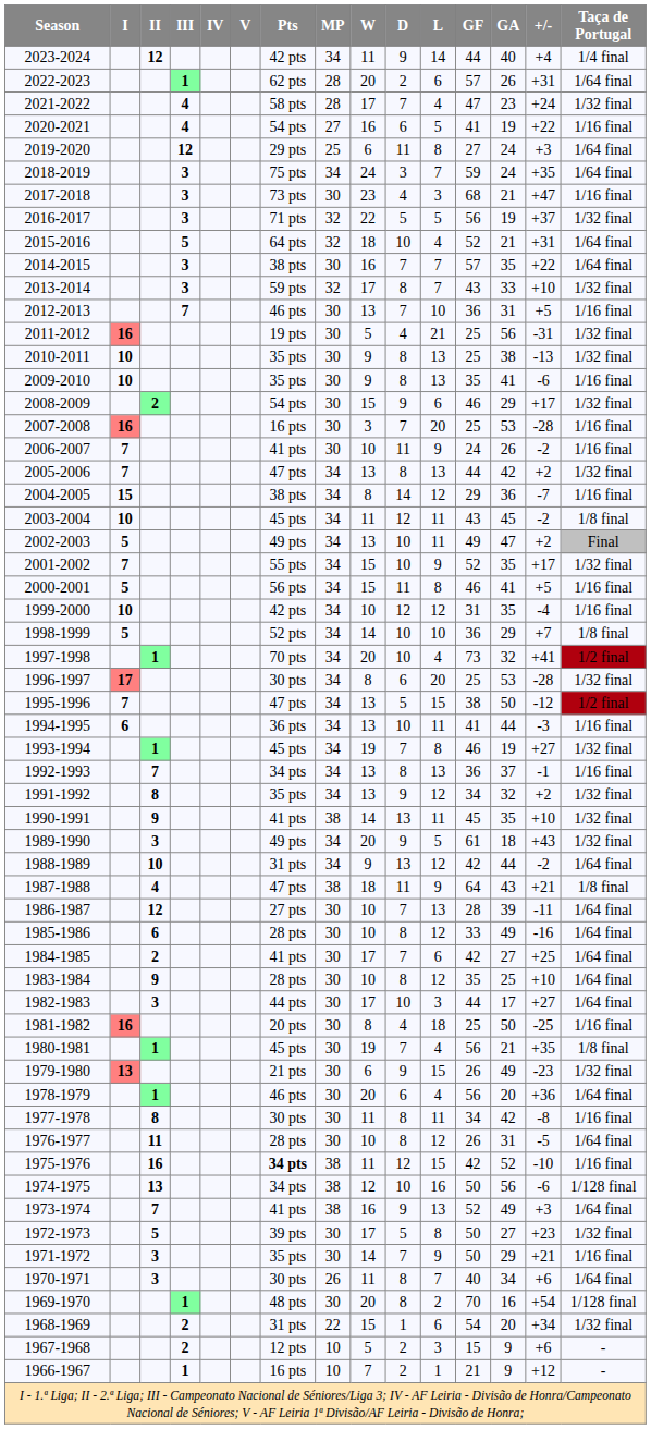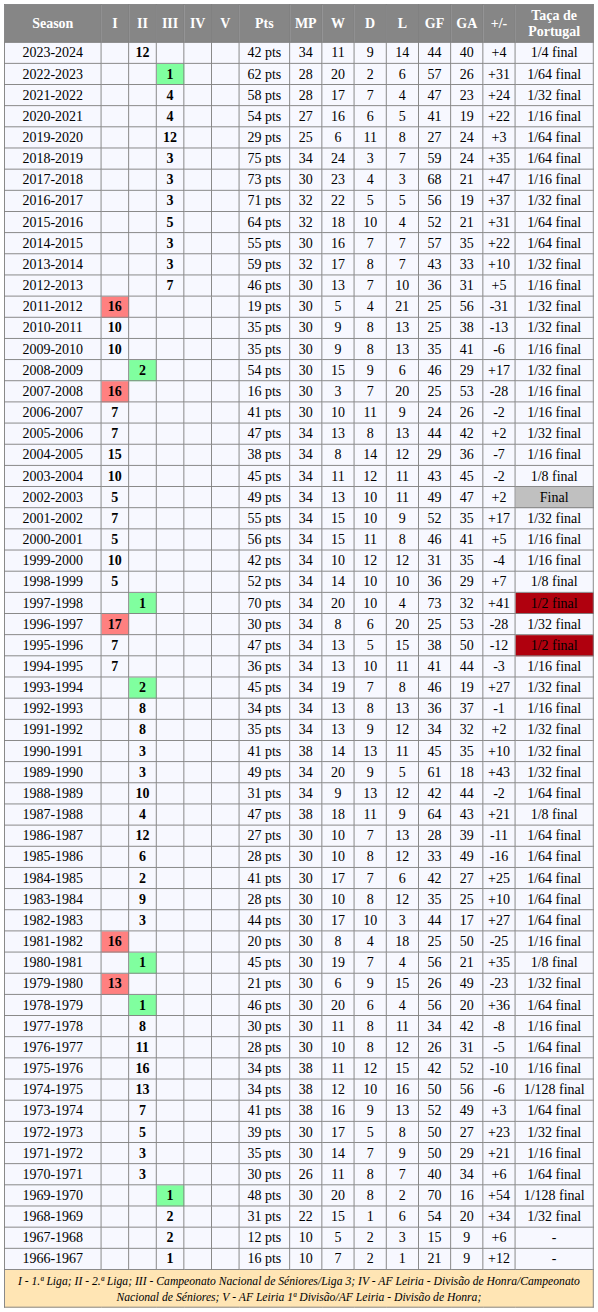 <table bgcolor="#f7f8ff" cellpadding="2" cellspacing="2" border="1" style="font-size: 95%; border: gray solid 1px; border-collapse: collapse; text-align:center">
 <tr bgcolor="#868686" style="color: #ffffff">
 <td width="100" align="center"><strong>Season</strong></td>
 <td width="25" align="center"><strong>I</strong></td>
 <td width="25" align="center"><strong>II</strong></td>
 <td width="25" align="center"><strong>III</strong></td>
 <td width="25" align="center"><strong>IV</strong></td>
 <td width="25" align="center"><strong>V</strong></td>
 <td width="50" align="center"><strong>Pts</strong></td>
 <td width="30" align="center"><strong>MP</strong></td>
 <td width="30" align="center"><strong>W</strong></td>
 <td width="30" align="center"><strong>D</strong></td>
 <td width="30" align="center"><strong>L</strong></td>
 <td width="30" align="center"><strong>GF</strong></td>
 <td width="30" align="center"><strong>GA</strong></td>
 <td width="30" align="center"><strong>+/-</strong></td>
 <td width="80" align="center"><strong>Taça de Portugal</strong></td>
 </tr>
 <tr>
 <td>2023-2024</td>
 <td></td>
 <td><strong>12</strong></td>
 <td></td>
 <td></td>
 <td></td>
 <td>42 pts</td>
 <td>34</td>
 <td>11</td>
 <td>9</td>
 <td>14</td>
 <td>44</td>
 <td>40</td>
 <td>+4</td>
 <td>1/4 final</td>
 </tr>
 <tr>
 <td>2022-2023</td>
 <td></td>
 <td></td>
 <td bgcolor="#80FF9F"><strong>1</strong></td>
 <td></td>
 <td></td>
 <td>62 pts</td>
 <td>28</td>
 <td>20</td>
 <td>2</td>
 <td>6</td>
 <td>57</td>
 <td>26</td>
 <td>+31</td>
 <td>1/64 final</td>
 </tr>
 <tr>
 <td>2021-2022</td>
 <td></td>
 <td></td>
 <td><strong>4</strong></td>
 <td></td>
 <td></td>
 <td>58 pts</td>
 <td>28</td>
 <td>17</td>
 <td>7</td>
 <td>4</td>
 <td>47</td>
 <td>23</td>
 <td>+24</td>
 <td>1/32 final</td>
 </tr>
 <tr>
 <td>2020-2021</td>
 <td></td>
 <td></td>
 <td><strong>4</strong></td>
 <td></td>
 <td></td>
 <td>54 pts</td>
 <td>27</td>
 <td>16</td>
 <td>6</td>
 <td>5</td>
 <td>41</td>
 <td>19</td>
 <td>+22</td>
 <td>1/16 final</td>
 </tr>
 <tr>
 <td>2019-2020</td>
 <td></td>
 <td></td>
 <td><strong>12</strong></td>
 <td></td>
 <td></td>
 <td>29 pts</td>
 <td>25</td>
 <td>6</td>
 <td>11</td>
 <td>8</td>
 <td>27</td>
 <td>24</td>
 <td>+3</td>
 <td>1/64 final</td>
 </tr>
 <tr>
 <td>2018-2019</td>
 <td></td>
 <td></td>
 <td><strong>3</strong></td>
 <td></td>
 <td></td>
 <td>75 pts</td>
 <td>34</td>
 <td>24</td>
 <td>3</td>
 <td>7</td>
 <td>59</td>
 <td>24</td>
 <td>+35</td>
 <td>1/64 final</td>
 </tr>
 <tr>
 <td>2017-2018</td>
 <td></td>
 <td></td>
 <td><strong>3</strong></td>
 <td></td>
 <td></td>
 <td>73 pts</td>
 <td>30</td>
 <td>23</td>
 <td>4</td>
 <td>3</td>
 <td>68</td>
 <td>21</td>
 <td>+47</td>
 <td>1/16 final</td>
 </tr>
 <tr>
 <td>2016-2017</td>
 <td></td>
 <td></td>
 <td><strong>3</strong></td>
 <td></td>
 <td></td>
 <td>71 pts</td>
 <td>32</td>
 <td>22</td>
 <td>5</td>
 <td>5</td>
 <td>56</td>
 <td>19</td>
 <td>+37</td>
 <td>1/32 final</td>
 </tr>
 <tr>
 <td>2015-2016</td>
 <td></td>
 <td></td>
 <td><strong>5</strong></td>
 <td></td>
 <td></td>
 <td>64 pts</td>
 <td>32</td>
 <td>18</td>
 <td>10</td>
 <td>4</td>
 <td>52</td>
 <td>21</td>
 <td>+31</td>
 <td>1/64 final</td>
 </tr>
 <tr>
 <td>2014-2015</td>
 <td></td>
 <td></td>
 <td><strong>3</strong></td>
 <td></td>
 <td></td>
-<td>38 pts</td>
+<td>55 pts</td>
 <td>30</td>
 <td>16</td>
 <td>7</td>
 <td>7</td>
 <td>57</td>
 <td>35</td>
 <td>+22</td>
 <td>1/64 final</td>
 </tr>
 <tr align="center">
 <td>2013-2014</td>
 <td></td>
 <td></td>
 <td><strong>3</strong></td>
 <td></td>
 <td></td>
 <td>59 pts</td>
 <td>32</td>
 <td>17</td>
 <td>8</td>
 <td>7</td>
 <td>43</td>
 <td>33</td>
 <td>+10</td>
 <td>1/32 final</td>
 </tr>
 <tr align=center>
 <td>2012-2013</td>
 <td></td>
 <td></td>
 <td><strong>7</strong></td>
 <td></td>
 <td></td>
 <td>46 pts</td>
 <td>30</td>
 <td>13</td>
 <td>7</td>
 <td>10</td>
 <td>36</td>
 <td>31</td>
 <td>+5</td>
 <td>1/16 final</td>
 </tr>
 <tr align=center>
 <td>2011-2012</td>
 <td bgcolor="#FF8080"><strong>16</strong></td>
 <td></td>
 <td></td>
 <td></td>
 <td></td>
 <td>19 pts</td>
 <td>30</td>
 <td>5</td>
 <td>4</td>
 <td>21</td>
 <td>25</td>
 <td>56</td>
 <td>-31</td>
 <td>1/32 final</td>
 </tr>
 <tr align=center>
 <td>2010-2011</td>
 <td><strong>10</strong></td>
 <td></td>
 <td></td>
 <td></td>
 <td></td>
 <td>35 pts</td>
 <td>30</td>
 <td>9</td>
 <td>8</td>
 <td>13</td>
 <td>25</td>
 <td>38</td>
 <td>-13</td>
 <td>1/32 final</td>
 </tr>
 <tr align=center>
 <td>2009-2010</td>
 <td><strong>10</strong></td>
 <td></td>
 <td></td>
 <td></td>
 <td></td>
 <td>35 pts</td>
 <td>30</td>
 <td>9</td>
 <td>8</td>
 <td>13</td>
 <td>35</td>
 <td>41</td>
 <td>-6</td>
 <td>1/16 final</td>
 </tr>
 <tr align=center>
 <td>2008-2009</td>
 <td></td>
 <td bgcolor="#80FF9F"><strong>2</strong></td>
 <td></td>
 <td></td>
 <td></td>
 <td>54 pts</td>
 <td>30</td>
 <td>15</td>
 <td>9</td>
 <td>6</td>
 <td>46</td>
 <td>29</td>
 <td>+17</td>
 <td>1/32 final</td>
 </tr>
 <tr align=center>
 <td>2007-2008</td>
 <td bgcolor="#FF8080"><strong>16</strong></td>
 <td></td>
 <td></td>
 <td></td>
 <td></td>
 <td>16 pts</td>
 <td>30</td>
 <td>3</td>
 <td>7</td>
 <td>20</td>
 <td>25</td>
 <td>53</td>
 <td>-28</td>
 <td>1/16 final</td>
 </tr>
 <tr align=center>
 <td>2006-2007</td>
 <td><strong>7</strong></td>
 <td></td>
 <td></td>
 <td></td>
 <td></td>
 <td>41 pts</td>
 <td>30</td>
 <td>10</td>
 <td>11</td>
 <td>9</td>
 <td>24</td>
 <td>26</td>
 <td>-2</td>
 <td>1/16 final</td>
 </tr>
 <tr align=center>
 <td>2005-2006</td>
 <td><strong>7</strong></td>
 <td></td>
 <td></td>
 <td></td>
 <td></td>
 <td>47 pts</td>
 <td>34</td>
 <td>13</td>
 <td>8</td>
 <td>13</td>
 <td>44</td>
 <td>42</td>
 <td>+2</td>
 <td>1/32 final</td>
 </tr>
 <tr align=center>
 <td>2004-2005</td>
 <td><strong>15</strong></td>
 <td></td>
 <td></td>
 <td></td>
 <td></td>
 <td>38 pts</td>
 <td>34</td>
 <td>8</td>
 <td>14</td>
 <td>12</td>
 <td>29</td>
 <td>36</td>
 <td>-7</td>
 <td>1/16 final</td>
 </tr>
 <tr align=center>
 <td>2003-2004</td>
 <td><strong>10</strong></td>
 <td></td>
 <td></td>
 <td></td>
 <td></td>
 <td>45 pts</td>
 <td>34</td>
 <td>11</td>
 <td>12</td>
 <td>11</td>
 <td>43</td>
 <td>45</td>
 <td>-2</td>
 <td>1/8 final</td>
 </tr>
 <tr align=center>
 <td>2002-2003</td>
 <td><strong>5</strong></td>
 <td></td>
 <td></td>
 <td></td>
 <td></td>
 <td>49 pts</td>
 <td>34</td>
 <td>13</td>
 <td>10</td>
 <td>11</td>
 <td>49</td>
 <td>47</td>
 <td>+2</td>
 <td bgcolor=silver>Final</td>
 </tr>
 <tr align=center>
 <td>2001-2002</td>
 <td><strong>7</strong></td>
 <td></td>
 <td></td>
 <td></td>
 <td></td>
 <td>55 pts</td>
 <td>34</td>
 <td>15</td>
 <td>10</td>
 <td>9</td>
 <td>52</td>
 <td>35</td>
 <td>+17</td>
 <td>1/32 final</td>
 </tr>
 <tr align=center>
 <td>2000-2001</td>
 <td><strong>5</strong></td>
 <td></td>
 <td></td>
 <td></td>
 <td></td>
 <td>56 pts</td>
 <td>34</td>
 <td>15</td>
 <td>11</td>
 <td>8</td>
 <td>46</td>
 <td>41</td>
 <td>+5</td>
 <td>1/16 final</td>
 </tr>
 <tr align=center>
 <td>1999-2000</td>
 <td><strong>10</strong></td>
 <td></td>
 <td></td>
 <td></td>
 <td></td>
 <td>42 pts</td>
 <td>34</td>
 <td>10</td>
 <td>12</td>
 <td>12</td>
 <td>31</td>
 <td>35</td>
 <td>-4</td>
 <td>1/16 final</td>
 </tr>
 <tr align=center>
 <td>1998-1999</td>
 <td><strong>5</strong></td>
 <td></td>
 <td></td>
 <td></td>
 <td></td>
 <td>52 pts</td>
 <td>34</td>
 <td>14</td>
 <td>10</td>
 <td>10</td>
 <td>36</td>
 <td>29</td>
 <td>+7</td>
 <td>1/8 final</td>
 </tr>
 <tr align=center>
 <td>1997-1998</td>
 <td></td>
 <td bgcolor="#80FF9F"><strong>1</strong></td>
 <td></td>
 <td></td>
 <td></td>
 <td>70 pts</td>
 <td>34</td>
 <td>20</td>
 <td>10</td>
 <td>4</td>
 <td>73</td>
 <td>32</td>
 <td>+41</td>
 <td bgcolor=bronze>1/2 final</td>
 </tr>
 <tr align=center>
 <td>1996-1997</td>
 <td bgcolor="#FF8080"><strong>17</strong></td>
 <td></td>
 <td></td>
 <td></td>
 <td></td>
 <td>30 pts</td>
 <td>34</td>
 <td>8</td>
 <td>6</td>
 <td>20</td>
 <td>25</td>
 <td>53</td>
 <td>-28</td>
 <td>1/32 final</td>
 </tr>
 <tr align=center>
 <td>1995-1996</td>
 <td><strong>7</strong></td>
 <td></td>
 <td></td>
 <td></td>
 <td></td>
 <td>47 pts</td>
 <td>34</td>
 <td>13</td>
 <td>5</td>
 <td>15</td>
 <td>38</td>
 <td>50</td>
 <td>-12</td>
 <td bgcolor=bronze>1/2 final</td>
 </tr>
 <tr align=center>
 <td>1994-1995</td>
-<td><strong>6</strong></td>
+<td><strong>7</strong></td>
 <td></td>
 <td></td>
 <td></td>
 <td></td>
 <td>36 pts</td>
 <td>34</td>
 <td>13</td>
 <td>10</td>
 <td>11</td>
 <td>41</td>
 <td>44</td>
 <td>-3</td>
 <td>1/16 final</td>
 </tr>
 <tr align=center>
 <td>1993-1994</td>
 <td></td>
-<td bgcolor="#80FF9F"><strong>1</strong></td>
+<td bgcolor="#80FF9F"><strong>2</strong></td>
 <td></td>
 <td></td>
 <td></td>
 <td>45 pts</td>
 <td>34</td>
 <td>19</td>
 <td>7</td>
 <td>8</td>
 <td>46</td>
 <td>19</td>
 <td>+27</td>
 <td>1/32 final</td>
 </tr>
 <tr align=center>
 <td>1992-1993</td>
 <td></td>
-<td><strong>7</strong></td>
+<td><strong>8</strong></td>
 <td></td>
 <td></td>
 <td></td>
 <td>34 pts</td>
 <td>34</td>
 <td>13</td>
 <td>8</td>
 <td>13</td>
 <td>36</td>
 <td>37</td>
 <td>-1</td>
 <td>1/16 final</td>
 </tr>
 <tr align=center>
 <td>1991-1992</td>
 <td></td>
 <td><strong>8</strong></td>
 <td></td>
 <td></td>
 <td></td>
 <td>35 pts</td>
 <td>34</td>
 <td>13</td>
 <td>9</td>
 <td>12</td>
 <td>34</td>
 <td>32</td>
 <td>+2</td>
 <td>1/32 final</td>
 </tr>
 <tr align=center>
 <td>1990-1991</td>
 <td></td>
-<td><strong>9</strong></td>
+<td><strong>3</strong></td>
 <td></td>
 <td></td>
 <td></td>
 <td>41 pts</td>
 <td>38</td>
 <td>14</td>
 <td>13</td>
 <td>11</td>
 <td>45</td>
 <td>35</td>
 <td>+10</td>
 <td>1/32 final</td>
 </tr>
 <tr align=center>
 <td>1989-1990</td>
 <td></td>
 <td><strong>3</strong></td>
 <td></td>
 <td></td>
 <td></td>
 <td>49 pts</td>
 <td>34</td>
 <td>20</td>
 <td>9</td>
 <td>5</td>
 <td>61</td>
 <td>18</td>
 <td>+43</td>
 <td>1/32 final</td>
 </tr>
 <tr align=center>
 <td>1988-1989</td>
 <td></td>
 <td><strong>10</strong></td>
 <td></td>
 <td></td>
 <td></td>
 <td>31 pts</td>
 <td>34</td>
 <td>9</td>
 <td>13</td>
 <td>12</td>
 <td>42</td>
 <td>44</td>
 <td>-2</td>
 <td>1/64 final</td>
 </tr>
 <tr align=center>
 <td>1987-1988</td>
 <td></td>
 <td><strong>4</strong></td>
 <td></td>
 <td></td>
 <td></td>
 <td>47 pts</td>
 <td>38</td>
 <td>18</td>
 <td>11</td>
 <td>9</td>
 <td>64</td>
 <td>43</td>
 <td>+21</td>
 <td>1/8 final</td>
 </tr>
 <tr align=center>
 <td>1986-1987</td>
 <td></td>
 <td><strong>12</strong></td>
 <td></td>
 <td></td>
 <td></td>
 <td>27 pts</td>
 <td>30</td>
 <td>10</td>
 <td>7</td>
 <td>13</td>
 <td>28</td>
 <td>39</td>
 <td>-11</td>
 <td>1/64 final</td>
 </tr>
 <tr align=center>
 <td>1985-1986</td>
 <td></td>
 <td><strong>6</strong></td>
 <td></td>
 <td></td>
 <td></td>
 <td>28 pts</td>
 <td>30</td>
 <td>10</td>
 <td>8</td>
 <td>12</td>
 <td>33</td>
 <td>49</td>
 <td>-16</td>
 <td>1/64 final</td>
 </tr>
 <tr align=center>
 <td>1984-1985</td>
 <td></td>
 <td><strong>2</strong></td>
 <td></td>
 <td></td>
 <td></td>
 <td>41 pts</td>
 <td>30</td>
 <td>17</td>
 <td>7</td>
 <td>6</td>
 <td>42</td>
 <td>27</td>
 <td>+25</td>
 <td>1/64 final</td>
 </tr>
 <tr align=center>
 <td>1983-1984</td>
 <td></td>
 <td><strong>9</strong></td>
 <td></td>
 <td></td>
 <td></td>
 <td>28 pts</td>
 <td>30</td>
 <td>10</td>
 <td>8</td>
 <td>12</td>
 <td>35</td>
 <td>25</td>
 <td>+10</td>
 <td>1/64 final</td>
 </tr>
 <tr align=center>
 <td>1982-1983</td>
 <td></td>
 <td><strong>3</strong></td>
 <td></td>
 <td></td>
 <td></td>
 <td>44 pts</td>
 <td>30</td>
 <td>17</td>
 <td>10</td>
 <td>3</td>
 <td>44</td>
 <td>17</td>
 <td>+27</td>
 <td>1/64 final</td>
 </tr>
 <tr align=center>
 <td>1981-1982</td>
 <td bgcolor="#FF8080"><strong>16</strong></td>
 <td></td>
 <td></td>
 <td></td>
 <td></td>
 <td>20 pts</td>
 <td>30</td>
 <td>8</td>
 <td>4</td>
 <td>18</td>
 <td>25</td>
 <td>50</td>
 <td>-25</td>
 <td>1/16 final</td>
 </tr>
 <tr align=center>
 <td>1980-1981</td>
 <td></td>
 <td bgcolor="#80FF9F"><strong>1</strong></td>
 <td></td>
 <td></td>
 <td></td>
 <td>45 pts</td>
 <td>30</td>
 <td>19</td>
 <td>7</td>
 <td>4</td>
 <td>56</td>
 <td>21</td>
 <td>+35</td>
 <td>1/8 final</td>
 </tr>
 <tr align=center>
 <td>1979-1980</td>
 <td bgcolor="#FF8080"><strong>13</strong></td>
 <td></td>
 <td></td>
 <td></td>
 <td></td>
 <td>21 pts</td>
 <td>30</td>
 <td>6</td>
 <td>9</td>
 <td>15</td>
 <td>26</td>
 <td>49</td>
 <td>-23</td>
 <td>1/32 final</td>
 </tr>
 <tr align=center>
 <td>1978-1979</td>
 <td></td>
 <td bgcolor="#80FF9F"><strong>1</strong></td>
 <td></td>
 <td></td>
 <td></td>
 <td>46 pts</td>
 <td>30</td>
 <td>20</td>
 <td>6</td>
 <td>4</td>
 <td>56</td>
 <td>20</td>
 <td>+36</td>
 <td>1/64 final</td>
 </tr>
 <tr align=center>
 <td>1977-1978</td>
 <td></td>
 <td><strong>8</strong></td>
 <td></td>
 <td></td>
 <td></td>
 <td>30 pts</td>
 <td>30</td>
 <td>11</td>
 <td>8</td>
 <td>11</td>
 <td>34</td>
 <td>42</td>
 <td>-8</td>
 <td>1/16 final</td>
 </tr>
 <tr align=center>
 <td>1976-1977</td>
 <td></td>
 <td><strong>11</strong></td>
 <td></td>
 <td></td>
 <td></td>
 <td>28 pts</td>
 <td>30</td>
 <td>10</td>
 <td>8</td>
 <td>12</td>
 <td>26</td>
 <td>31</td>
 <td>-5</td>
 <td>1/64 final</td>
 </tr>
 <tr align=center>
 <td>1975-1976</td>
 <td></td>
 <td><strong>16</strong></td>
 <td></td>
 <td></td>
 <td></td>
-<td><strong>34 pts</strong></td>
+<td>34 pts</td>
 <td>38</td>
 <td>11</td>
 <td>12</td>
 <td>15</td>
 <td>42</td>
 <td>52</td>
 <td>-10</td>
 <td>1/16 final</td>
 </tr>
 <tr align=center>
 <td>1974-1975</td>
 <td></td>
 <td><strong>13</strong></td>
 <td></td>
 <td></td>
 <td></td>
 <td>34 pts</td>
 <td>38</td>
 <td>12</td>
 <td>10</td>
 <td>16</td>
 <td>50</td>
 <td>56</td>
 <td>-6</td>
 <td>1/128 final</td>
 </tr>
 <tr align=center>
 <td>1973-1974</td>
 <td></td>
 <td><strong>7</strong></td>
 <td></td>
 <td></td>
 <td></td>
 <td>41 pts</td>
 <td>38</td>
 <td>16</td>
 <td>9</td>
 <td>13</td>
 <td>52</td>
 <td>49</td>
 <td>+3</td>
 <td>1/64 final</td>
 </tr>
 <tr align=center>
 <td>1972-1973</td>
 <td></td>
 <td><strong>5</strong></td>
 <td></td>
 <td></td>
 <td></td>
 <td>39 pts</td>
 <td>30</td>
 <td>17</td>
 <td>5</td>
 <td>8</td>
 <td>50</td>
 <td>27</td>
 <td>+23</td>
 <td>1/32 final</td>
 </tr>
 <tr align=center>
 <td>1971-1972</td>
 <td></td>
 <td><strong>3</strong></td>
 <td></td>
 <td></td>
 <td></td>
 <td>35 pts</td>
 <td>30</td>
 <td>14</td>
 <td>7</td>
 <td>9</td>
 <td>50</td>
 <td>29</td>
 <td>+21</td>
 <td>1/16 final</td>
 </tr>
 <tr align=center>
 <td>1970-1971</td>
 <td></td>
 <td><strong>3</strong></td>
 <td></td>
 <td></td>
 <td></td>
 <td>30 pts</td>
 <td>26</td>
 <td>11</td>
 <td>8</td>
 <td>7</td>
 <td>40</td>
 <td>34</td>
 <td>+6</td>
 <td>1/64 final</td>
 </tr>
 <tr align=center>
 <td>1969-1970</td>
 <td></td>
 <td></td>
 <td bgcolor="#80FF9F"><strong>1</strong></td>
 <td></td>
 <td></td>
 <td>48 pts</td>
 <td>30</td>
 <td>20</td>
 <td>8</td>
 <td>2</td>
 <td>70</td>
 <td>16</td>
 <td>+54</td>
 <td>1/128 final</td>
 </tr>
 <tr align=center>
 <td>1968-1969</td>
 <td></td>
 <td></td>
 <td><strong>2</strong></td>
 <td></td>
 <td></td>
 <td>31 pts</td>
 <td>22</td>
 <td>15</td>
 <td>1</td>
 <td>6</td>
 <td>54</td>
 <td>20</td>
 <td>+34</td>
 <td>1/32 final</td>
 </tr>
 <tr align=center>
 <td>1967-1968</td>
 <td></td>
 <td></td>
 <td><strong>2</strong></td>
 <td></td>
 <td></td>
 <td>12 pts</td>
 <td>10</td>
 <td>5</td>
 <td>2</td>
 <td>3</td>
 <td>15</td>
 <td>9</td>
 <td>+6</td>
 <td>-</td>
 </tr>
 <tr align=center>
 <td>1966-1967</td>
 <td></td>
 <td></td>
 <td><strong>1</strong></td>
 <td></td>
 <td></td>
 <td>16 pts</td>
 <td>10</td>
 <td>7</td>
 <td>2</td>
 <td>1</td>
 <td>21</td>
 <td>9</td>
 <td>+12</td>
 <td>-</td>
 </tr>
 <tr bgcolor=#ffe5b4>
 <td colspan="15"><small><em>I - 1.ª Liga; II - 2.ª Liga; III - Campeonato Nacional de Séniores/Liga 3; IV - AF Leiria - Divisão de Honra/Campeonato Nacional de Séniores; V - AF Leiria 1ª Divisão/AF Leiria - Divisão de Honra;</em></small></td>
 </tr>
 </table>
